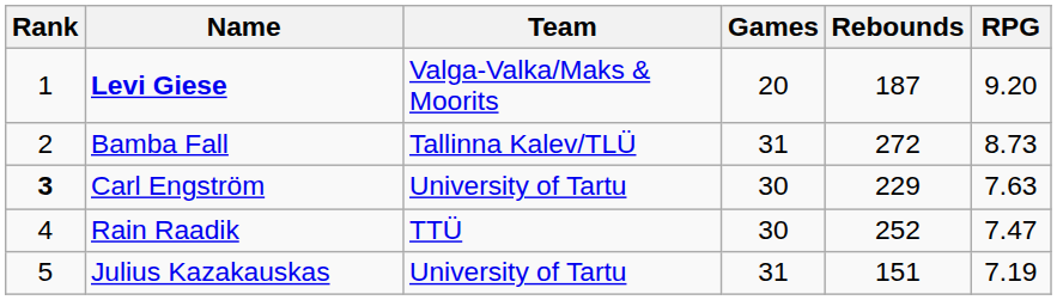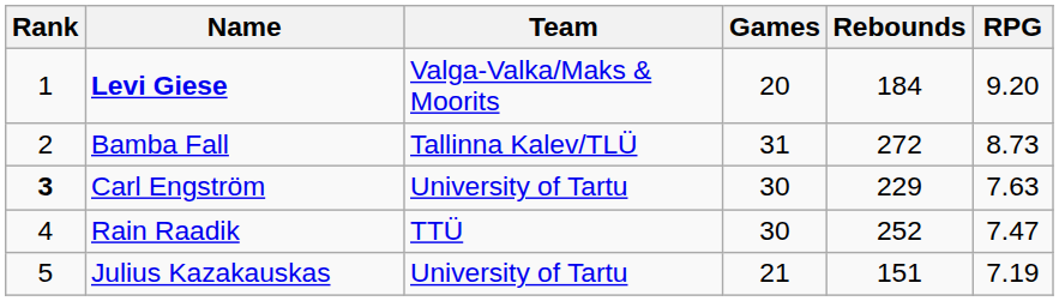 <table class="wikitable sortable" style="text-align: center">
 <tr>
 <th>Rank</th>
 <th width=180>Name</th>
 <th width=180>Team</th>
 <th>Games</th>
 <th width=75>Rebounds</th>
 <th width=40>RPG</th>
 </tr>
 <tr>
 <td>1</td>
 <td align=left> <strong><a href='#'>Levi Giese</a></strong></td>
 <td align=left><a href='#'>Valga-Valka/Maks & Moorits</a></td>
 <td>20</td>
-<td>187</td>
+<td>184</td>
 <td>9.20</td>
 </tr>
 <tr>
 <td>2</td>
 <td align=left> <a href='#'>Bamba Fall</a></td>
 <td align=left><a href='#'>Tallinna Kalev/TLÜ</a></td>
 <td>31</td>
 <td>272</td>
 <td>8.73</td>
 </tr>
 <tr>
 <td><strong>3</strong></td>
 <td align=left> <a href='#'>Carl Engström</a></td>
 <td align=left><a href='#'>University of Tartu</a></td>
 <td>30</td>
 <td>229</td>
 <td>7.63</td>
 </tr>
 <tr>
 <td>4</td>
 <td align=left> <a href='#'>Rain Raadik</a></td>
 <td align=left><a href='#'>TTÜ</a></td>
 <td>30</td>
 <td>252</td>
 <td>7.47</td>
 </tr>
 <tr>
 <td>5</td>
 <td align=left> <a href='#'>Julius Kazakauskas</a></td>
 <td align=left><a href='#'>University of Tartu</a></td>
-<td>31</td>
+<td>21</td>
 <td>151</td>
 <td>7.19</td>
 </tr>
 </table>
